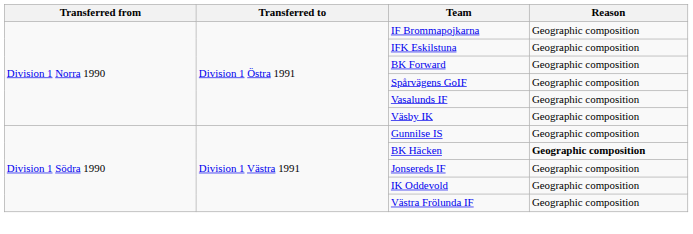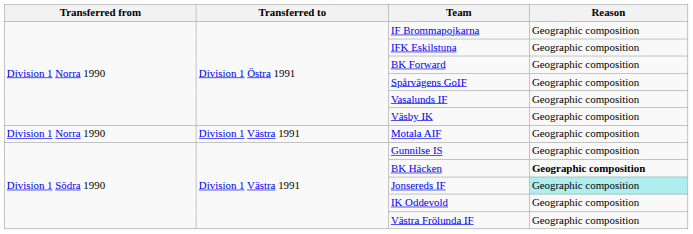 <table class="wikitable" style="text-align: left">
 <tr>
 <th style="width: 275px;">Transferred from</th>
 <th style="width: 275px;">Transferred to</th>
 <th style="width: 200px;">Team</th>
 <th style="width: 225px;">Reason</th>
 </tr>
 <tr>
 <td rowspan=6><a href='#'>Division 1</a> <a href='#'>Norra</a> 1990</td>
 <td rowspan=6><a href='#'>Division 1</a> <a href='#'>Östra</a> 1991</td>
 <td><a href='#'>IF Brommapojkarna</a></td>
 <td>Geographic composition</td>
 </tr>
 <tr>
 <td><a href='#'>IFK Eskilstuna</a></td>
 <td>Geographic composition</td>
 </tr>
 <tr>
 <td><a href='#'>BK Forward</a></td>
 <td>Geographic composition</td>
 </tr>
 <tr>
 <td><a href='#'>Spårvägens GoIF</a></td>
 <td>Geographic composition</td>
 </tr>
 <tr>
 <td><a href='#'>Vasalunds IF</a></td>
 <td>Geographic composition</td>
 </tr>
 <tr>
 <td><a href='#'>Väsby IK</a></td>
 <td>Geographic composition</td>
 </tr>
 <tr>
+<td><a href='#'>Division 1</a> <a href='#'>Norra</a> 1990</td>
+<td><a href='#'>Division 1</a> <a href='#'>Västra</a> 1991</td>
+<td><a href='#'>Motala AIF</a></td>
+<td>Geographic composition</td>
+</tr>
+<tr>
 <td rowspan=5><a href='#'>Division 1</a> <a href='#'>Södra</a> 1990</td>
 <td rowspan=5><a href='#'>Division 1</a> <a href='#'>Västra</a> 1991</td>
 <td><a href='#'>Gunnilse IS</a></td>
 <td>Geographic composition</td>
 </tr>
 <tr>
 <td><a href='#'>BK Häcken</a></td>
 <td><strong>Geographic composition</strong></td>
 </tr>
 <tr>
 <td><a href='#'>Jonsereds IF</a></td>
-<td>Geographic composition</td>
+<td style="background: paleturquoise;">Geographic composition</td>
 </tr>
 <tr>
 <td><a href='#'>IK Oddevold</a></td>
 <td>Geographic composition</td>
 </tr>
 <tr>
 <td><a href='#'>Västra Frölunda IF</a></td>
 <td>Geographic composition</td>
 </tr>
 </table>
